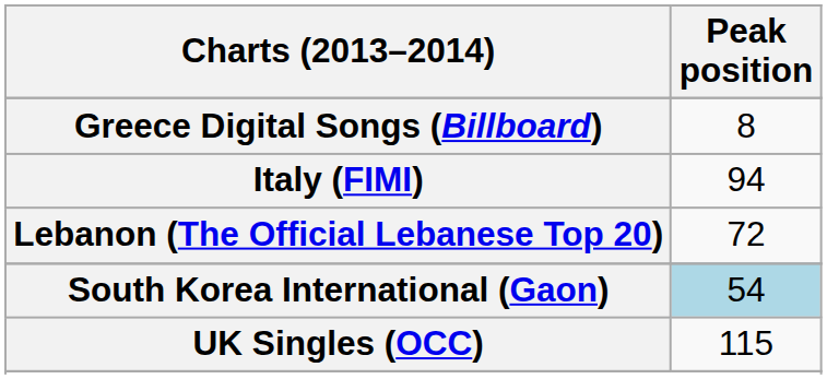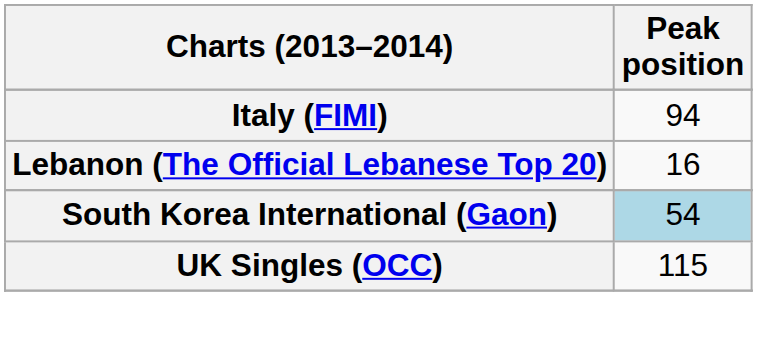 <table class="wikitable sortable plainrowheaders" style="text-align:center;">
 <tr>
 <th>Charts (2013–2014)</th>
 <th>Peak<br>position</th>
 </tr>
 <tr>
 </tr>
 <tr>
 </tr>
 <tr>
 </tr>
 <tr>
 </tr>
 <tr>
 </tr>
 <tr>
 </tr>
 <tr>
 </tr>
 <tr>
 </tr>
 <tr>
-<th scope="row">Greece Digital Songs (<em><a href='#'>Billboard</a></em>)</th>
-<td>8</td>
-</tr>
-<tr>
 <th scope="row">Italy (<a href='#'>FIMI</a>)</th>
 <td>94</td>
 </tr>
 <tr>
 <th scope="row">Lebanon (<a href='#'>The Official Lebanese Top 20</a>)</th>
-<td>72</td>
+<td>16</td>
 </tr>
 <tr>
 </tr>
 <tr>
 <th scope="row">South Korea International (<a href='#'>Gaon</a>)</th>
 <td style="background: lightblue;">54</td>
 </tr>
 <tr>
 <th scope="row">UK Singles (<a href='#'>OCC</a>)</th>
 <td>115</td>
 </tr>
 <tr>
 </tr>
 <tr>
 </tr>
 <tr>
 </tr>
 </table>
